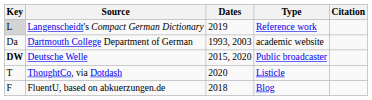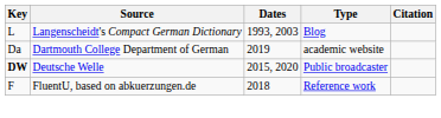 <table class="wikitable sortable">
 <tr>
 <th>Key</th>
 <th>Source</th>
 <th>Dates</th>
 <th>Type</th>
 <th>Citation</th>
 </tr>
 <tr>
-<td style="background: lightgrey;">L</td>
+<td>L</td>
 <td><a href='#'>Langenscheidt</a>'s <em>Compact German Dictionary</em></td>
-<td>2019</td>
-<td><a href='#'>Reference work</a></td>
+<td>1993, 2003</td>
+<td><a href='#'>Blog</a></td>
 <td></td>
 </tr>
 <tr>
 <td>Da</td>
 <td><a href='#'>Dartmouth College</a> Department of German</td>
-<td>1993, 2003</td>
+<td>2019</td>
 <td>academic website</td>
 <td></td>
 </tr>
 <tr>
 <td><strong>DW</strong></td>
 <td><a href='#'>Deutsche Welle</a></td>
 <td>2015, 2020</td>
 <td><a href='#'>Public broadcaster</a></td>
 <td></td>
 </tr>
 <tr>
-<td>T</td>
-<td><a href='#'>ThoughtCo</a>, via <a href='#'>Dotdash</a></td>
-<td>2020</td>
-<td><a href='#'>Listicle</a></td>
-<td></td>
-</tr>
-<tr>
 <td>F</td>
 <td>FluentU, based on abkuerzungen.de </td>
 <td>2018</td>
-<td><a href='#'>Blog</a></td>
+<td><a href='#'>Reference work</a></td>
 <td></td>
 </tr>
 </table>
